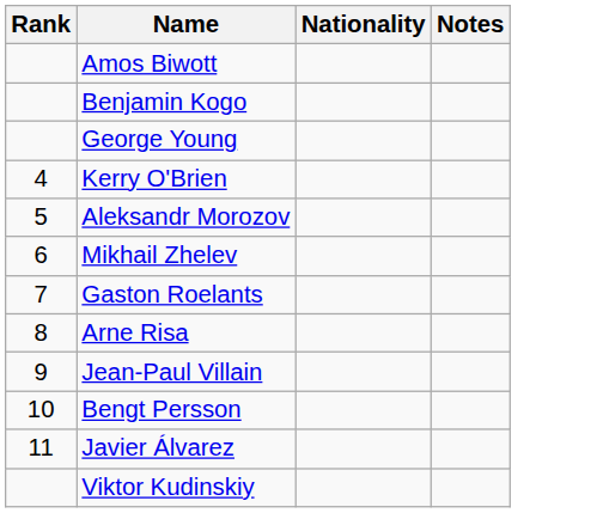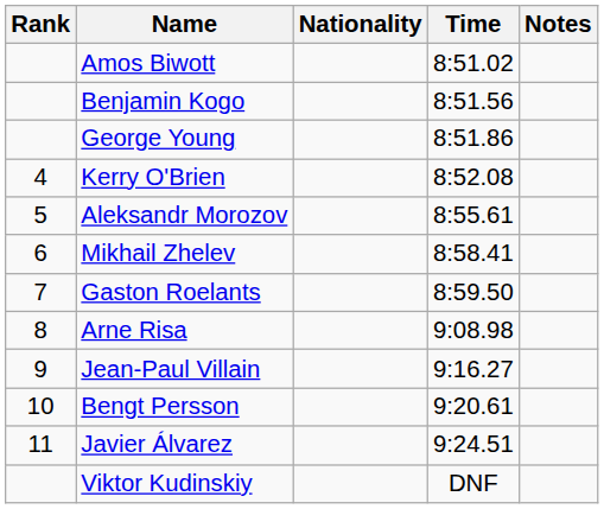 <table class="wikitable sortable" style="text-align:center">
 <tr>
 <th>Rank</th>
 <th>Name</th>
 <th>Nationality</th>
+<th>Time</th>
 <th>Notes</th>
 </tr>
 <tr>
 <td></td>
 <td align=left><a href='#'>Amos Biwott</a></td>
 <td align=left></td>
+<td>8:51.02</td>
 <td></td>
 </tr>
 <tr>
 <td></td>
 <td align=left><a href='#'>Benjamin Kogo</a></td>
 <td align=left></td>
+<td>8:51.56</td>
 <td></td>
 </tr>
 <tr>
 <td></td>
 <td align=left><a href='#'>George Young</a></td>
 <td align=left></td>
+<td>8:51.86</td>
 <td></td>
 </tr>
 <tr>
 <td>4</td>
 <td align=left><a href='#'>Kerry O'Brien</a></td>
 <td align=left></td>
+<td>8:52.08</td>
 <td></td>
 </tr>
 <tr>
 <td>5</td>
 <td align=left><a href='#'>Aleksandr Morozov</a></td>
 <td align=left></td>
+<td>8:55.61</td>
 <td></td>
 </tr>
 <tr>
 <td>6</td>
 <td align=left><a href='#'>Mikhail Zhelev</a></td>
 <td align=left></td>
+<td>8:58.41</td>
 <td></td>
 </tr>
 <tr>
 <td>7</td>
 <td align=left><a href='#'>Gaston Roelants</a></td>
 <td align=left></td>
+<td>8:59.50</td>
 <td></td>
 </tr>
 <tr>
 <td>8</td>
 <td align=left><a href='#'>Arne Risa</a></td>
 <td align=left></td>
+<td>9:08.98</td>
 <td></td>
 </tr>
 <tr>
 <td>9</td>
 <td align=left><a href='#'>Jean-Paul Villain</a></td>
 <td align=left></td>
+<td>9:16.27</td>
 <td></td>
 </tr>
 <tr>
 <td>10</td>
 <td align=left><a href='#'>Bengt Persson</a></td>
 <td align=left></td>
+<td>9:20.61</td>
 <td></td>
 </tr>
 <tr>
 <td>11</td>
 <td align=left><a href='#'>Javier Álvarez</a></td>
 <td align=left></td>
+<td>9:24.51</td>
 <td></td>
 </tr>
 <tr>
 <td></td>
 <td align=left><a href='#'>Viktor Kudinskiy</a></td>
 <td align=left></td>
+<td>DNF</td>
 <td></td>
 </tr>
 </table>
